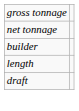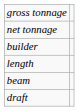 <table class="wikitable">
 <tr>
 <td><em>gross tonnage</em></td>
 <td><br></td>
 </tr>
 <tr>
 <td><em>net tonnage</em></td>
 <td><br></td>
 </tr>
 <tr>
 <td><em>builder</em></td>
 <td><br></td>
 </tr>
 <tr>
 <td><em>length</em></td>
 <td><br></td>
 </tr>
 <tr>
+<td><em>beam</em></td>
+<td><br></td>
+</tr>
+<tr>
 <td><em>draft</em></td>
 <td><br></td>
 </tr>
 </table>
